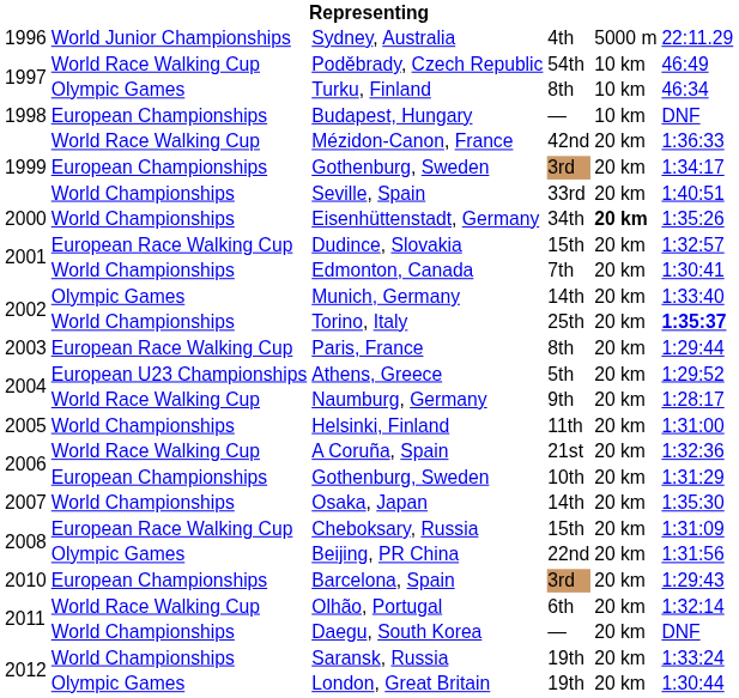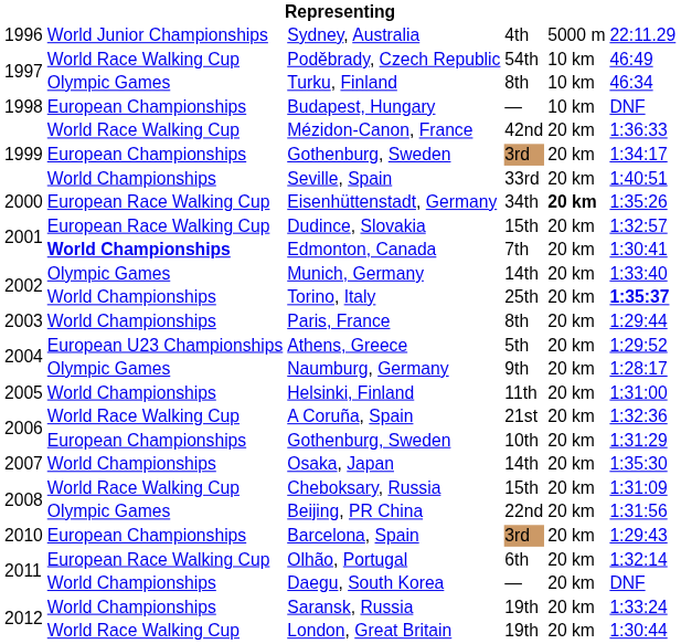 <table>
 <tr>
 <th colspan="6">Representing </th>
 </tr>
 <tr>
 <td>1996</td>
 <td><a href='#'>World Junior Championships</a></td>
 <td><a href='#'>Sydney</a>, <a href='#'>Australia</a></td>
 <td>4th</td>
 <td>5000 m</td>
 <td><a href='#'>22:11.29</a></td>
 </tr>
 <tr>
 <td rowspan=2>1997</td>
 <td><a href='#'>World Race Walking Cup</a></td>
 <td><a href='#'>Poděbrady</a>, <a href='#'>Czech Republic</a></td>
 <td>54th</td>
 <td>10 km</td>
 <td><a href='#'>46:49</a></td>
 </tr>
 <tr>
 <td><a href='#'>Olympic Games</a></td>
 <td><a href='#'>Turku</a>, <a href='#'>Finland</a></td>
 <td>8th</td>
 <td>10 km</td>
 <td><a href='#'>46:34</a></td>
 </tr>
 <tr>
 <td>1998</td>
 <td><a href='#'>European Championships</a></td>
 <td><a href='#'>Budapest, Hungary</a></td>
 <td>—</td>
 <td>10 km</td>
 <td><a href='#'>DNF</a></td>
 </tr>
 <tr>
 <td rowspan=3>1999</td>
 <td><a href='#'>World Race Walking Cup</a></td>
 <td><a href='#'>Mézidon-Canon</a>, <a href='#'>France</a></td>
 <td>42nd</td>
 <td>20 km</td>
 <td><a href='#'>1:36:33</a></td>
 </tr>
 <tr>
 <td><a href='#'>European Championships</a></td>
 <td><a href='#'>Gothenburg</a>, <a href='#'>Sweden</a></td>
 <td bgcolor="cc9966">3rd</td>
 <td>20 km</td>
 <td><a href='#'>1:34:17</a></td>
 </tr>
 <tr>
 <td><a href='#'>World Championships</a></td>
 <td><a href='#'>Seville</a>, <a href='#'>Spain</a></td>
 <td>33rd</td>
 <td>20 km</td>
 <td><a href='#'>1:40:51</a></td>
 </tr>
 <tr>
 <td>2000</td>
-<td><a href='#'>World Championships</a></td>
+<td><a href='#'>European Race Walking Cup</a></td>
 <td><a href='#'>Eisenhüttenstadt</a>, <a href='#'>Germany</a></td>
 <td>34th</td>
 <td><strong>20 km</strong></td>
 <td><a href='#'>1:35:26</a></td>
 </tr>
 <tr>
 <td rowspan=2>2001</td>
 <td><a href='#'>European Race Walking Cup</a></td>
 <td><a href='#'>Dudince</a>, <a href='#'>Slovakia</a></td>
 <td>15th</td>
 <td>20 km</td>
 <td><a href='#'>1:32:57</a></td>
 </tr>
 <tr>
-<td><a href='#'>World Championships</a></td>
+<td><strong><a href='#'>World Championships</a></strong></td>
 <td><a href='#'>Edmonton, Canada</a></td>
 <td>7th</td>
 <td>20 km</td>
 <td><a href='#'>1:30:41</a></td>
 </tr>
 <tr>
 <td rowspan=2>2002</td>
 <td><a href='#'>Olympic Games</a></td>
 <td><a href='#'>Munich, Germany</a></td>
 <td>14th</td>
 <td>20 km</td>
 <td><a href='#'>1:33:40</a></td>
 </tr>
 <tr>
 <td><a href='#'>World Championships</a></td>
 <td><a href='#'>Torino</a>, <a href='#'>Italy</a></td>
 <td>25th</td>
 <td>20 km</td>
 <td><strong><a href='#'>1:35:37</a></strong></td>
 </tr>
 <tr>
 <td>2003</td>
-<td><a href='#'>European Race Walking Cup</a></td>
+<td><a href='#'>World Championships</a></td>
 <td><a href='#'>Paris, France</a></td>
 <td>8th</td>
 <td>20 km</td>
 <td><a href='#'>1:29:44</a></td>
 </tr>
 <tr>
 <td rowspan=2>2004</td>
 <td><a href='#'>European U23 Championships</a></td>
 <td><a href='#'>Athens, Greece</a></td>
 <td>5th</td>
 <td>20 km</td>
 <td><a href='#'>1:29:52</a></td>
 </tr>
 <tr>
-<td><a href='#'>World Race Walking Cup</a></td>
+<td><a href='#'>Olympic Games</a></td>
 <td><a href='#'>Naumburg</a>, <a href='#'>Germany</a></td>
 <td>9th</td>
 <td>20 km</td>
 <td><a href='#'>1:28:17</a></td>
 </tr>
 <tr>
 <td>2005</td>
 <td><a href='#'>World Championships</a></td>
 <td><a href='#'>Helsinki, Finland</a></td>
 <td>11th</td>
 <td>20 km</td>
 <td><a href='#'>1:31:00</a></td>
 </tr>
 <tr>
 <td rowspan=2>2006</td>
 <td><a href='#'>World Race Walking Cup</a></td>
 <td><a href='#'>A Coruña</a>, <a href='#'>Spain</a></td>
 <td>21st</td>
 <td>20 km</td>
 <td><a href='#'>1:32:36</a></td>
 </tr>
 <tr>
 <td><a href='#'>European Championships</a></td>
 <td><a href='#'>Gothenburg, Sweden</a></td>
 <td>10th</td>
 <td>20 km</td>
 <td><a href='#'>1:31:29</a></td>
 </tr>
 <tr>
 <td>2007</td>
 <td><a href='#'>World Championships</a></td>
 <td><a href='#'>Osaka</a>, <a href='#'>Japan</a></td>
 <td>14th</td>
 <td>20 km</td>
 <td><a href='#'>1:35:30</a></td>
 </tr>
 <tr>
 <td rowspan=2>2008</td>
-<td><a href='#'>European Race Walking Cup</a></td>
+<td><a href='#'>World Race Walking Cup</a></td>
 <td><a href='#'>Cheboksary</a>, <a href='#'>Russia</a></td>
 <td>15th</td>
 <td>20 km</td>
 <td><a href='#'>1:31:09</a></td>
 </tr>
 <tr>
 <td><a href='#'>Olympic Games</a></td>
 <td><a href='#'>Beijing</a>, <a href='#'>PR China</a></td>
 <td>22nd</td>
 <td>20 km</td>
 <td><a href='#'>1:31:56</a></td>
 </tr>
 <tr>
 <td>2010</td>
 <td><a href='#'>European Championships</a></td>
 <td><a href='#'>Barcelona</a>, <a href='#'>Spain</a></td>
 <td bgcolor=cc9966>3rd</td>
 <td>20 km</td>
 <td><a href='#'>1:29:43</a></td>
 </tr>
 <tr>
 <td rowspan=2>2011</td>
-<td><a href='#'>World Race Walking Cup</a></td>
+<td><a href='#'>European Race Walking Cup</a></td>
 <td><a href='#'>Olhão</a>, <a href='#'>Portugal</a></td>
 <td>6th</td>
 <td>20 km</td>
 <td><a href='#'>1:32:14</a></td>
 </tr>
 <tr>
 <td><a href='#'>World Championships</a></td>
 <td><a href='#'>Daegu</a>, <a href='#'>South Korea</a></td>
 <td>—</td>
 <td>20 km</td>
 <td><a href='#'>DNF</a></td>
 </tr>
 <tr>
 <td rowspan=2>2012</td>
 <td><a href='#'>World Championships</a></td>
 <td><a href='#'>Saransk</a>, <a href='#'>Russia</a></td>
 <td>19th</td>
 <td>20 km</td>
 <td><a href='#'>1:33:24</a></td>
 </tr>
 <tr>
-<td><a href='#'>Olympic Games</a></td>
+<td><a href='#'>World Race Walking Cup</a></td>
 <td><a href='#'>London</a>, <a href='#'>Great Britain</a></td>
 <td>19th</td>
 <td>20 km</td>
 <td><a href='#'>1:30:44</a></td>
 </tr>
 </table>
